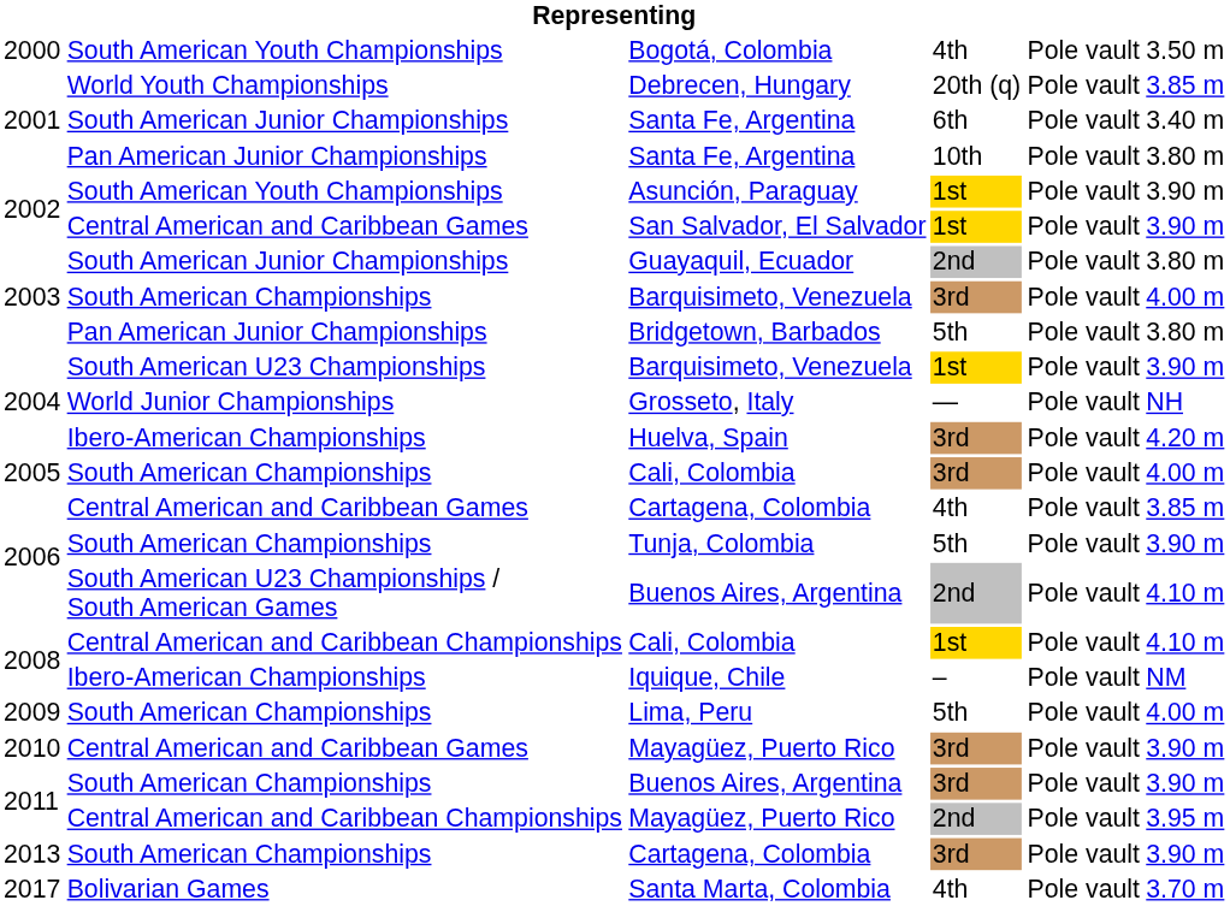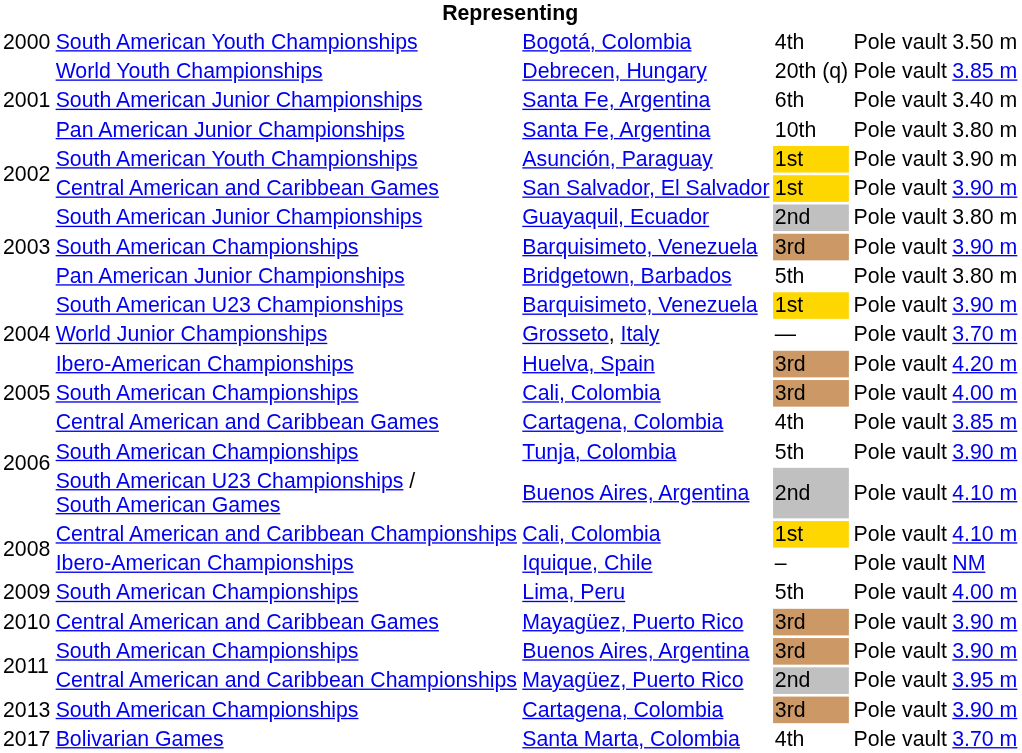 <table>
 <tr>
 <th colspan="6">Representing </th>
 </tr>
 <tr>
 <td>2000</td>
 <td><a href='#'>South American Youth Championships</a></td>
 <td><a href='#'>Bogotá, Colombia</a></td>
 <td>4th</td>
 <td>Pole vault</td>
 <td>3.50 m</td>
 </tr>
 <tr>
 <td rowspan=3>2001</td>
 <td><a href='#'>World Youth Championships</a></td>
 <td><a href='#'>Debrecen, Hungary</a></td>
 <td>20th (q)</td>
 <td>Pole vault</td>
 <td><a href='#'>3.85 m</a></td>
 </tr>
 <tr>
 <td><a href='#'>South American Junior Championships</a></td>
 <td><a href='#'>Santa Fe, Argentina</a></td>
 <td>6th</td>
 <td>Pole vault</td>
 <td>3.40 m</td>
 </tr>
 <tr>
 <td><a href='#'>Pan American Junior Championships</a></td>
 <td><a href='#'>Santa Fe, Argentina</a></td>
 <td>10th</td>
 <td>Pole vault</td>
 <td>3.80 m</td>
 </tr>
 <tr>
 <td rowspan=2>2002</td>
 <td><a href='#'>South American Youth Championships</a></td>
 <td><a href='#'>Asunción, Paraguay</a></td>
 <td bgcolor=gold>1st</td>
 <td>Pole vault</td>
 <td>3.90 m</td>
 </tr>
 <tr>
 <td><a href='#'>Central American and Caribbean Games</a></td>
 <td><a href='#'>San Salvador, El Salvador</a></td>
 <td bgcolor=gold>1st</td>
 <td>Pole vault</td>
 <td><a href='#'>3.90 m</a></td>
 </tr>
 <tr>
 <td rowspan=3>2003</td>
 <td><a href='#'>South American Junior Championships</a></td>
 <td><a href='#'>Guayaquil, Ecuador</a></td>
 <td bgcolor=silver>2nd</td>
 <td>Pole vault</td>
 <td>3.80 m</td>
 </tr>
 <tr>
 <td><a href='#'>South American Championships</a></td>
 <td><a href='#'>Barquisimeto, Venezuela</a></td>
 <td bgcolor=cc9966>3rd</td>
 <td>Pole vault</td>
-<td><a href='#'>4.00 m</a></td>
+<td><a href='#'>3.90 m</a></td>
 </tr>
 <tr>
 <td><a href='#'>Pan American Junior Championships</a></td>
 <td><a href='#'>Bridgetown, Barbados</a></td>
 <td>5th</td>
 <td>Pole vault</td>
 <td>3.80 m</td>
 </tr>
 <tr>
 <td rowspan=3>2004</td>
 <td><a href='#'>South American U23 Championships</a></td>
 <td><a href='#'>Barquisimeto, Venezuela</a></td>
 <td bgcolor=gold>1st</td>
 <td>Pole vault</td>
 <td><a href='#'>3.90 m</a></td>
 </tr>
 <tr>
 <td><a href='#'>World Junior Championships</a></td>
 <td><a href='#'>Grosseto</a>, <a href='#'>Italy</a></td>
 <td>—</td>
 <td>Pole vault</td>
-<td><a href='#'>NH</a></td>
+<td><a href='#'>3.70 m</a></td>
 </tr>
 <tr>
 <td><a href='#'>Ibero-American Championships</a></td>
 <td><a href='#'>Huelva, Spain</a></td>
 <td bgcolor=cc9966>3rd</td>
 <td>Pole vault</td>
 <td><a href='#'>4.20 m</a></td>
 </tr>
 <tr>
 <td>2005</td>
 <td><a href='#'>South American Championships</a></td>
 <td><a href='#'>Cali, Colombia</a></td>
 <td bgcolor=cc9966>3rd</td>
 <td>Pole vault</td>
 <td><a href='#'>4.00 m</a></td>
 </tr>
 <tr>
 <td rowspan=3>2006</td>
 <td><a href='#'>Central American and Caribbean Games</a></td>
 <td><a href='#'>Cartagena, Colombia</a></td>
 <td>4th</td>
 <td>Pole vault</td>
 <td><a href='#'>3.85 m</a></td>
 </tr>
 <tr>
 <td><a href='#'>South American Championships</a></td>
 <td><a href='#'>Tunja, Colombia</a></td>
 <td>5th</td>
 <td>Pole vault</td>
 <td><a href='#'>3.90 m</a></td>
 </tr>
 <tr>
 <td><a href='#'>South American U23 Championships</a> /<br> <a href='#'>South American Games</a></td>
 <td><a href='#'>Buenos Aires, Argentina</a></td>
 <td bgcolor=silver>2nd</td>
 <td>Pole vault</td>
 <td><a href='#'>4.10 m</a></td>
 </tr>
 <tr>
 <td rowspan=2>2008</td>
 <td><a href='#'>Central American and Caribbean Championships</a></td>
 <td><a href='#'>Cali, Colombia</a></td>
 <td bgcolor=gold>1st</td>
 <td>Pole vault</td>
 <td><a href='#'>4.10 m</a></td>
 </tr>
 <tr>
 <td><a href='#'>Ibero-American Championships</a></td>
 <td><a href='#'>Iquique, Chile</a></td>
 <td>–</td>
 <td>Pole vault</td>
 <td><a href='#'>NM</a></td>
 </tr>
 <tr>
 <td>2009</td>
 <td><a href='#'>South American Championships</a></td>
 <td><a href='#'>Lima, Peru</a></td>
 <td>5th</td>
 <td>Pole vault</td>
 <td><a href='#'>4.00 m</a></td>
 </tr>
 <tr>
 <td>2010</td>
 <td><a href='#'>Central American and Caribbean Games</a></td>
 <td><a href='#'>Mayagüez, Puerto Rico</a></td>
 <td bgcolor=cc9966>3rd</td>
 <td>Pole vault</td>
 <td><a href='#'>3.90 m</a></td>
 </tr>
 <tr>
 <td rowspan=2>2011</td>
 <td><a href='#'>South American Championships</a></td>
 <td><a href='#'>Buenos Aires, Argentina</a></td>
 <td bgcolor=cc9966>3rd</td>
 <td>Pole vault</td>
 <td><a href='#'>3.90 m</a></td>
 </tr>
 <tr>
 <td><a href='#'>Central American and Caribbean Championships</a></td>
 <td><a href='#'>Mayagüez, Puerto Rico</a></td>
 <td bgcolor=silver>2nd</td>
 <td>Pole vault</td>
 <td><a href='#'>3.95 m</a></td>
 </tr>
 <tr>
 <td>2013</td>
 <td><a href='#'>South American Championships</a></td>
 <td><a href='#'>Cartagena, Colombia</a></td>
 <td bgcolor=cc9966>3rd</td>
 <td>Pole vault</td>
 <td><a href='#'>3.90 m</a></td>
 </tr>
 <tr>
 <td>2017</td>
 <td><a href='#'>Bolivarian Games</a></td>
 <td><a href='#'>Santa Marta, Colombia</a></td>
 <td>4th</td>
 <td>Pole vault</td>
 <td><a href='#'>3.70 m</a></td>
 </tr>
 </table>
